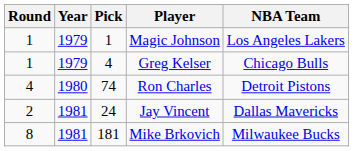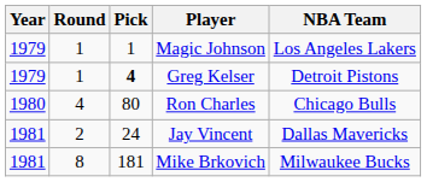 <table class="wikitable sortable">
 <tr>
+<th style=>Year</th>
 <th style=>Round</th>
-<th style=>Year</th>
 <th style=>Pick</th>
 <th style=>Player</th>
 <th style=>NBA Team</th>
 </tr>
 <tr style="text-align: center">
+<td><a href='#'>1979</a></td>
 <td>1</td>
-<td><a href='#'>1979</a></td>
 <td>1</td>
 <td><a href='#'>Magic Johnson</a></td>
 <td><a href='#'>Los Angeles Lakers</a></td>
 </tr>
 <tr style="text-align: center">
+<td><a href='#'>1979</a></td>
 <td>1</td>
-<td><a href='#'>1979</a></td>
+<td><strong>4</strong></td>
+<td><a href='#'>Greg Kelser</a></td>
+<td><a href='#'>Detroit Pistons</a></td>
+</tr>
+<tr style="text-align: center">
+<td><a href='#'>1980</a></td>
 <td>4</td>
-<td><a href='#'>Greg Kelser</a></td>
+<td>80</td>
+<td><a href='#'>Ron Charles</a></td>
 <td><a href='#'>Chicago Bulls</a></td>
 </tr>
 <tr style="text-align: center">
-<td>4</td>
-<td><a href='#'>1980</a></td>
-<td>74</td>
-<td><a href='#'>Ron Charles</a></td>
-<td><a href='#'>Detroit Pistons</a></td>
-</tr>
-<tr style="text-align: center">
+<td><a href='#'>1981</a></td>
 <td>2</td>
-<td><a href='#'>1981</a></td>
 <td>24</td>
 <td><a href='#'>Jay Vincent</a></td>
 <td><a href='#'>Dallas Mavericks</a></td>
 </tr>
 <tr style="text-align: center">
+<td><a href='#'>1981</a></td>
 <td>8</td>
-<td><a href='#'>1981</a></td>
 <td>181</td>
 <td><a href='#'>Mike Brkovich</a></td>
 <td><a href='#'>Milwaukee Bucks</a></td>
 </tr>
 </table>
